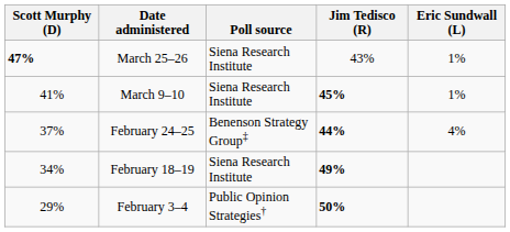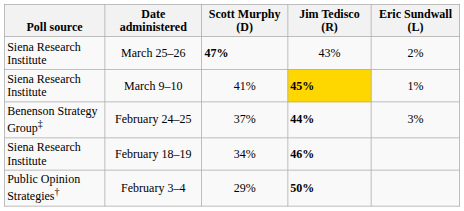 <table class="wikitable">
 <tr valign=bottom>
+<th width=175px>Poll source</th>
+<th width=150px>Date administered</th>
 <th width=150px>Scott Murphy (D)</th>
-<th width=150px>Date administered</th>
-<th width=175px>Poll source</th>
 <th width=150px>Jim Tedisco (R)</th>
 <th width=150px>Eric Sundwall (L)</th>
 </tr>
 <tr>
+<td>Siena Research Institute</td>
+<td align=center>March 25–26</td>
 <td><strong>47%</strong></td>
-<td align=center>March 25–26</td>
+<td align=center>43%</td>
+<td align=center>2%</td>
+</tr>
+<tr>
 <td>Siena Research Institute</td>
-<td align=center>43%</td>
+<td align=center>March 9–10</td>
+<td align=center>41%</td>
+<td style="background: gold;"><strong>45%</strong></td>
 <td align=center>1%</td>
 </tr>
 <tr>
-<td align=center>41%</td>
-<td align=center>March 9–10</td>
-<td>Siena Research Institute</td>
-<td><strong>45%</strong></td>
-<td align=center>1%</td>
+<td>Benenson Strategy Group<sup>‡</sup></td>
+<td align=center>February 24–25</td>
+<td align=center>37%</td>
+<td><strong>44%</strong></td>
+<td align=center>3%</td>
 </tr>
 <tr>
-<td align=center>37%</td>
-<td align=center>February 24–25</td>
-<td>Benenson Strategy Group<sup>‡</sup></td>
-<td><strong>44%</strong></td>
-<td align=center>4%</td>
-</tr>
-<tr>
+<td>Siena Research Institute</td>
+<td align=center>February 18–19</td>
 <td align=center>34%</td>
-<td align=center>February 18–19</td>
-<td>Siena Research Institute</td>
-<td><strong>49%</strong></td>
+<td><strong>46%</strong></td>
 <td></td>
 </tr>
 <tr>
+<td>Public Opinion Strategies<sup>†</sup></td>
+<td align=center>February 3–4</td>
 <td align=center>29%</td>
-<td align=center>February 3–4</td>
-<td>Public Opinion Strategies<sup>†</sup></td>
 <td><strong>50%</strong></td>
 <td></td>
 </tr>
 </table>
